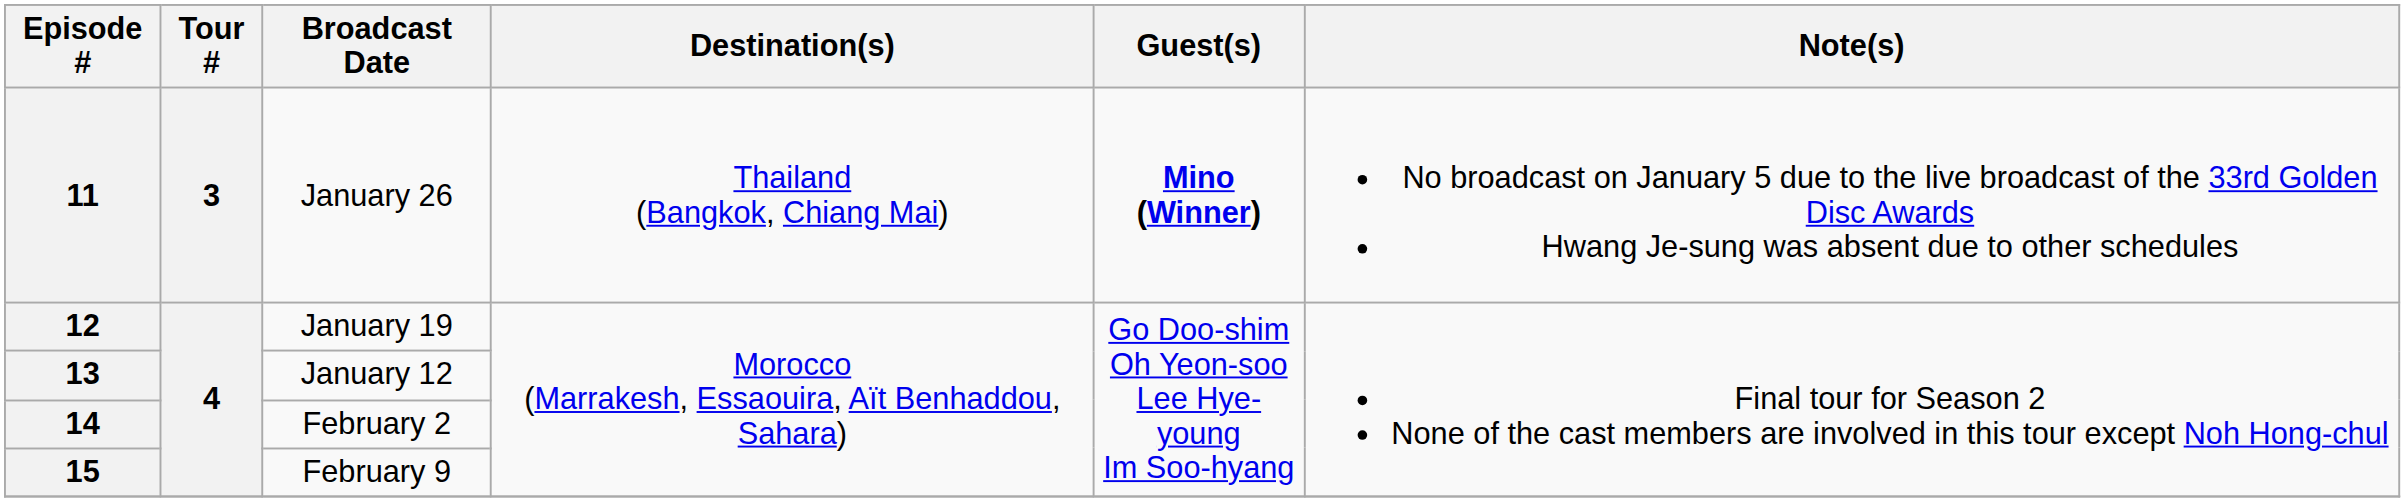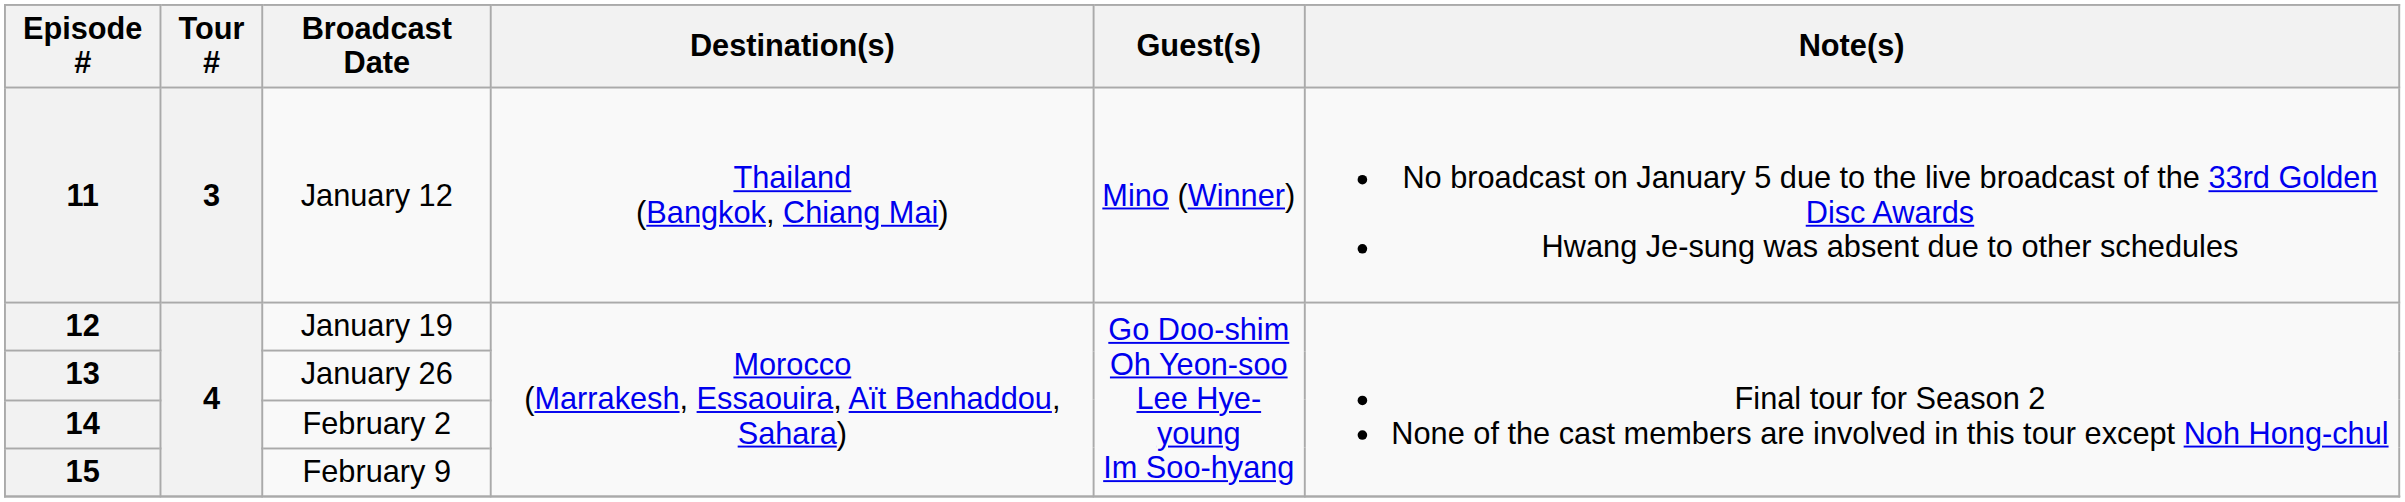 <table class="wikitable">
 <tr>
 <th>Episode #</th>
 <th>Tour #</th>
 <th>Broadcast Date</th>
 <th>Destination(s)</th>
 <th>Guest(s)</th>
 <th>Note(s)</th>
 </tr>
 <tr style="text-align:center;">
 <th>11</th>
 <th>3</th>
-<td>January 26</td>
+<td>January 12</td>
 <td><a href='#'>Thailand</a><br>(<a href='#'>Bangkok</a>, <a href='#'>Chiang Mai</a>)</td>
-<td><strong><a href='#'>Mino</a> (<a href='#'>Winner</a>)</strong></td>
+<td><a href='#'>Mino</a> (<a href='#'>Winner</a>)</td>
 <td><br><ul><li>No broadcast on January 5 due to the live broadcast of the <a href='#'>33rd Golden Disc Awards</a></li><li>Hwang Je-sung was absent due to other schedules</li></ul></td>
 </tr>
 <tr style="text-align:center;">
 <th>12</th>
 <th rowspan="4">4</th>
 <td>January 19</td>
 <td rowspan="4"><a href='#'>Morocco</a><br>(<a href='#'>Marrakesh</a>, <a href='#'>Essaouira</a>, <a href='#'>Aït Benhaddou</a>, <a href='#'>Sahara</a>)</td>
 <td rowspan="4"><a href='#'>Go Doo-shim</a><br><a href='#'>Oh Yeon-soo</a><br><a href='#'>Lee Hye-young</a><br><a href='#'>Im Soo-hyang</a></td>
 <td rowspan="4"><br><ul><li>Final tour for Season 2</li><li>None of the cast members are involved in this tour except <a href='#'>Noh Hong-chul</a></li></ul></td>
 </tr>
 <tr style="text-align:center;">
 <th>13</th>
-<td>January 12</td>
+<td>January 26</td>
 </tr>
 <tr style="text-align:center;">
 <th>14</th>
 <td>February 2</td>
 </tr>
 <tr style="text-align:center;">
 <th>15</th>
 <td>February 9</td>
 </tr>
 <tr style="text-align:center;">
 </tr>
 </table>
